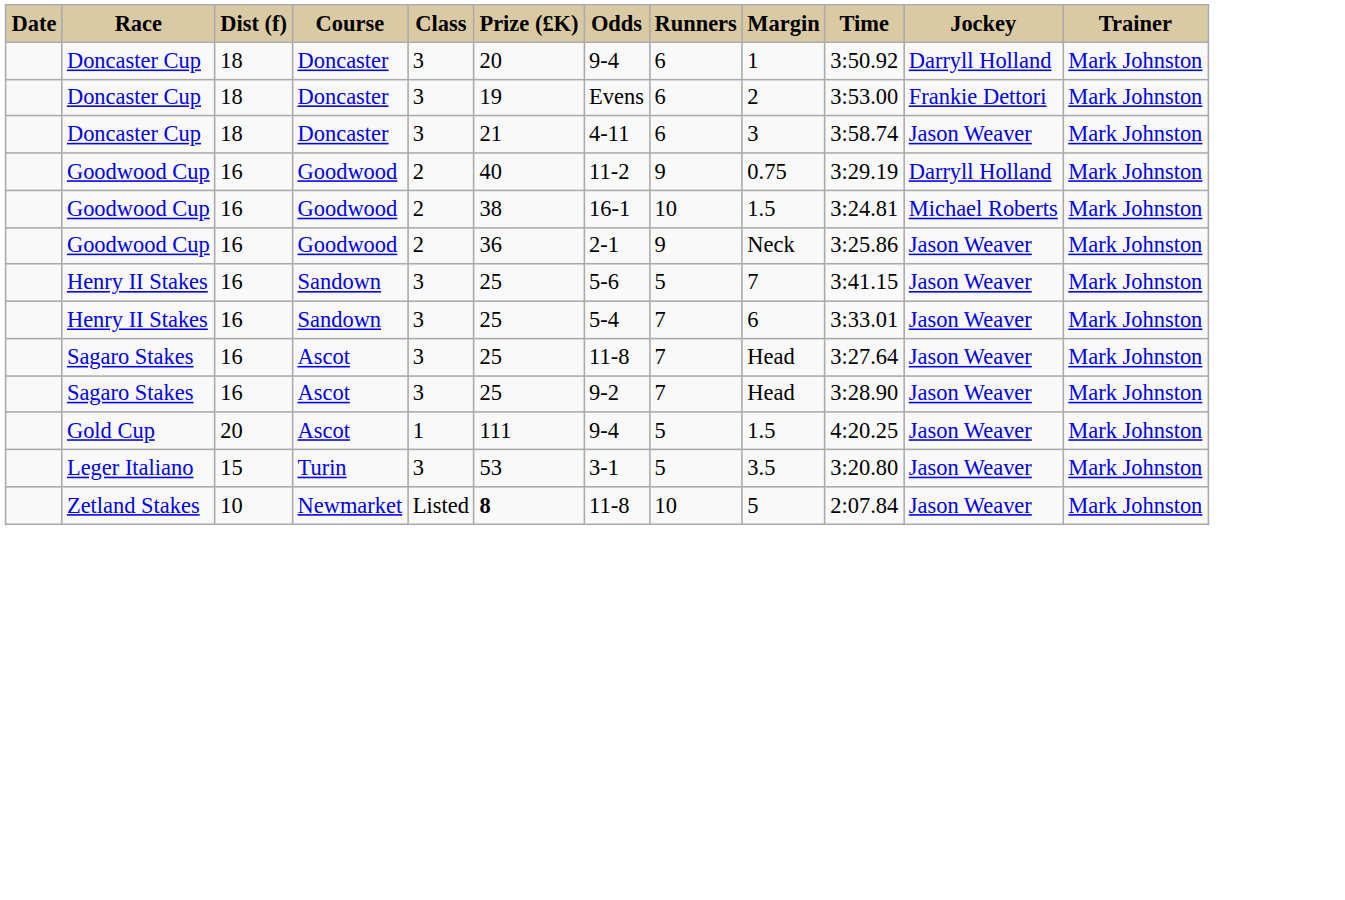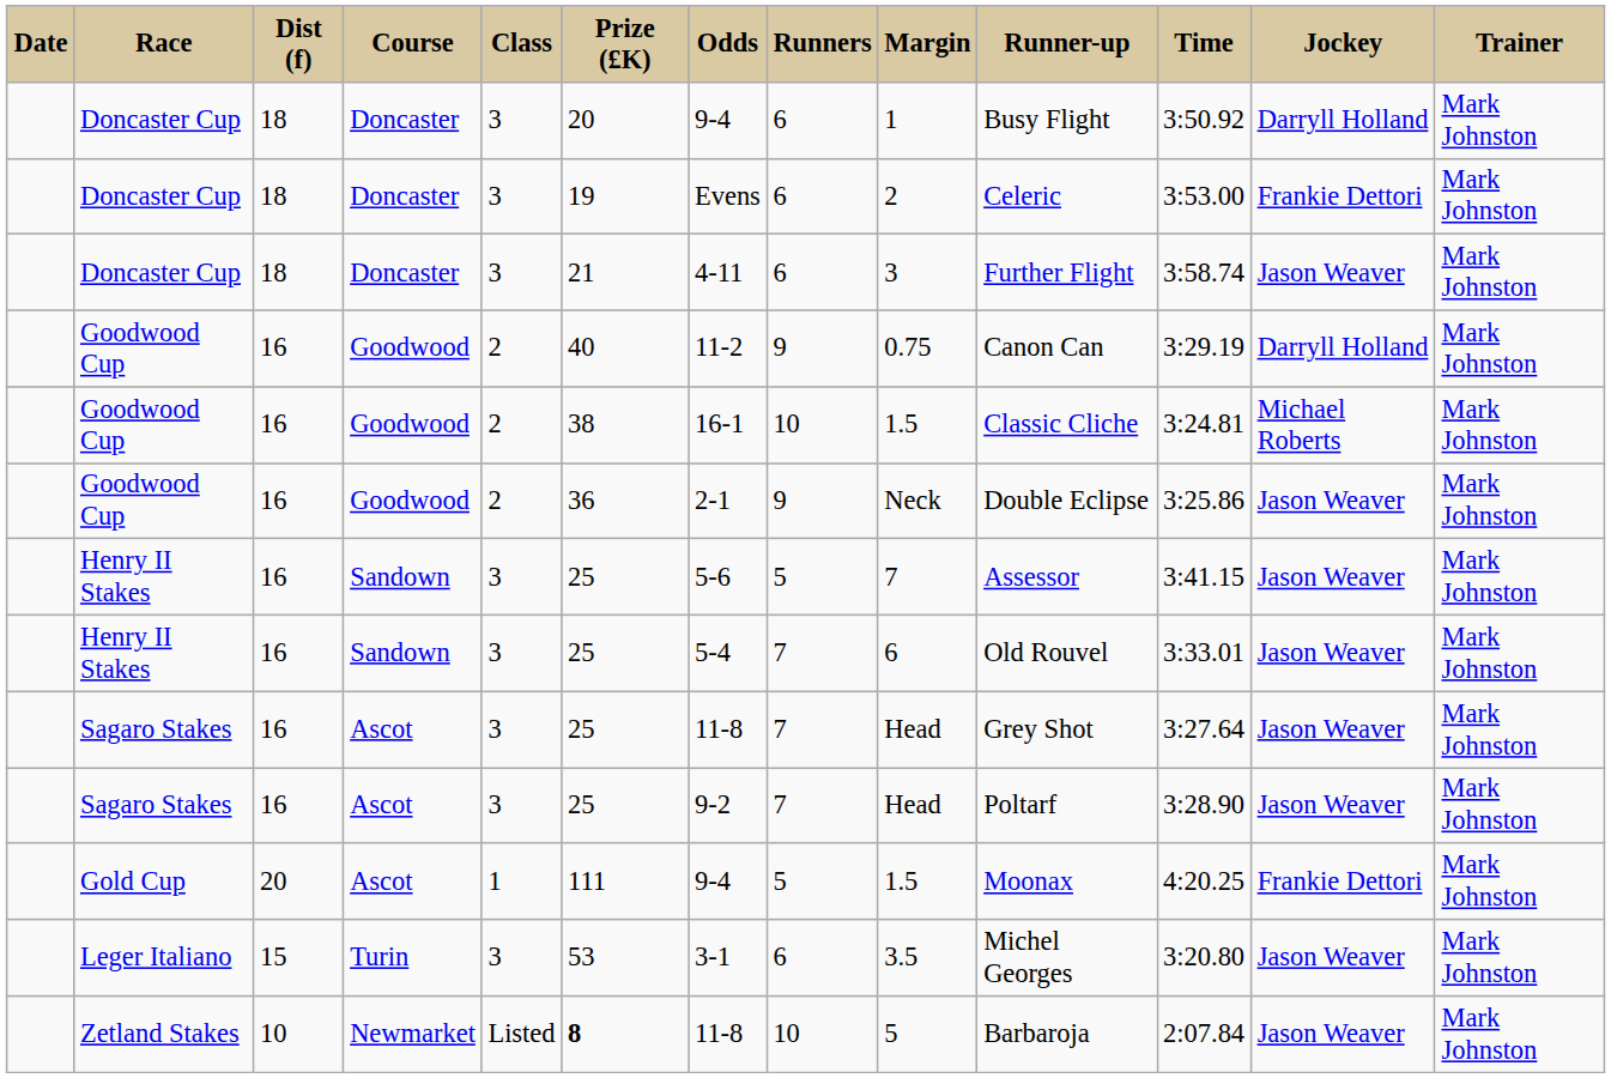 <table class = "wikitable sortable" | border="1" cellpadding="1" style="text-align:centre; margin-left:1em; float:centre; border-collapse: collapse; font-size:90%">
 <tr style="background:#dacaa4; text-align:center;">
 <th style="background:#dacaa4;">Date</th>
 <th style="background:#dacaa4;">Race</th>
 <th style="background:#dacaa4;">Dist (f)</th>
 <th style="background:#dacaa4;">Course</th>
 <th style="background:#dacaa4;">Class</th>
 <th style="background:#dacaa4;">Prize (£K)</th>
 <th style="background:#dacaa4;">Odds</th>
 <th style="background:#dacaa4;">Runners</th>
 <th style="background:#dacaa4;">Margin</th>
+<th style="background:#dacaa4;">Runner-up</th>
 <th style="background:#dacaa4;">Time</th>
 <th style="background:#dacaa4;">Jockey</th>
 <th style="background:#dacaa4;">Trainer</th>
 </tr>
 <tr>
 <td></td>
 <td><a href='#'>Doncaster Cup</a></td>
 <td>18</td>
 <td><a href='#'>Doncaster</a></td>
 <td>3</td>
 <td>20</td>
 <td>9-4</td>
 <td>6</td>
 <td>1</td>
+<td>Busy Flight</td>
 <td>3:50.92</td>
 <td><a href='#'>Darryll Holland</a></td>
 <td><a href='#'>Mark Johnston</a></td>
 </tr>
 <tr>
 <td></td>
 <td><a href='#'>Doncaster Cup</a></td>
 <td>18</td>
 <td><a href='#'>Doncaster</a></td>
 <td>3</td>
 <td>19</td>
 <td>Evens</td>
 <td>6</td>
 <td>2</td>
+<td><a href='#'>Celeric</a></td>
 <td>3:53.00</td>
 <td><a href='#'>Frankie Dettori</a></td>
 <td><a href='#'>Mark Johnston</a></td>
 </tr>
 <tr>
 <td></td>
 <td><a href='#'>Doncaster Cup</a></td>
 <td>18</td>
 <td><a href='#'>Doncaster</a></td>
 <td>3</td>
 <td>21</td>
 <td>4-11</td>
 <td>6</td>
 <td>3</td>
+<td><a href='#'>Further Flight</a></td>
 <td>3:58.74</td>
 <td><a href='#'>Jason Weaver</a></td>
 <td><a href='#'>Mark Johnston</a></td>
 </tr>
 <tr>
 <td></td>
 <td><a href='#'>Goodwood Cup</a></td>
 <td>16</td>
 <td><a href='#'>Goodwood</a></td>
 <td>2</td>
 <td>40</td>
 <td>11-2</td>
 <td>9</td>
 <td>0.75</td>
+<td>Canon Can</td>
 <td>3:29.19</td>
 <td><a href='#'>Darryll Holland</a></td>
 <td><a href='#'>Mark Johnston</a></td>
 </tr>
 <tr>
 <td></td>
 <td><a href='#'>Goodwood Cup</a></td>
 <td>16</td>
 <td><a href='#'>Goodwood</a></td>
 <td>2</td>
 <td>38</td>
 <td>16-1</td>
 <td>10</td>
 <td>1.5</td>
+<td><a href='#'>Classic Cliche</a></td>
 <td>3:24.81</td>
 <td><a href='#'>Michael Roberts</a></td>
 <td><a href='#'>Mark Johnston</a></td>
 </tr>
 <tr>
 <td></td>
 <td><a href='#'>Goodwood Cup</a></td>
 <td>16</td>
 <td><a href='#'>Goodwood</a></td>
 <td>2</td>
 <td>36</td>
 <td>2-1</td>
 <td>9</td>
 <td>Neck</td>
+<td>Double Eclipse</td>
 <td>3:25.86</td>
 <td><a href='#'>Jason Weaver</a></td>
 <td><a href='#'>Mark Johnston</a></td>
 </tr>
 <tr>
 <td></td>
 <td><a href='#'>Henry II Stakes</a></td>
 <td>16</td>
 <td><a href='#'>Sandown</a></td>
 <td>3</td>
 <td>25</td>
 <td>5-6</td>
 <td>5</td>
 <td>7</td>
+<td><a href='#'>Assessor</a></td>
 <td>3:41.15</td>
 <td><a href='#'>Jason Weaver</a></td>
 <td><a href='#'>Mark Johnston</a></td>
 </tr>
 <tr>
 <td></td>
 <td><a href='#'>Henry II Stakes</a></td>
 <td>16</td>
 <td><a href='#'>Sandown</a></td>
 <td>3</td>
 <td>25</td>
 <td>5-4</td>
 <td>7</td>
 <td>6</td>
+<td>Old Rouvel</td>
 <td>3:33.01</td>
 <td><a href='#'>Jason Weaver</a></td>
 <td><a href='#'>Mark Johnston</a></td>
 </tr>
 <tr>
 <td></td>
 <td><a href='#'>Sagaro Stakes</a></td>
 <td>16</td>
 <td><a href='#'>Ascot</a></td>
 <td>3</td>
 <td>25</td>
 <td>11-8</td>
 <td>7</td>
 <td>Head</td>
+<td>Grey Shot</td>
 <td>3:27.64</td>
 <td><a href='#'>Jason Weaver</a></td>
 <td><a href='#'>Mark Johnston</a></td>
 </tr>
 <tr>
 <td></td>
 <td><a href='#'>Sagaro Stakes</a></td>
 <td>16</td>
 <td><a href='#'>Ascot</a></td>
 <td>3</td>
 <td>25</td>
 <td>9-2</td>
 <td>7</td>
 <td>Head</td>
+<td>Poltarf</td>
 <td>3:28.90</td>
 <td><a href='#'>Jason Weaver</a></td>
 <td><a href='#'>Mark Johnston</a></td>
 </tr>
 <tr>
 <td></td>
 <td><a href='#'>Gold Cup</a></td>
 <td>20</td>
 <td><a href='#'>Ascot</a></td>
 <td>1</td>
 <td>111</td>
 <td>9-4</td>
 <td>5</td>
 <td>1.5</td>
+<td><a href='#'>Moonax</a></td>
 <td>4:20.25</td>
-<td><a href='#'>Jason Weaver</a></td>
+<td><a href='#'>Frankie Dettori</a></td>
 <td><a href='#'>Mark Johnston</a></td>
 </tr>
 <tr>
 <td></td>
 <td><a href='#'>Leger Italiano</a></td>
 <td>15</td>
 <td><a href='#'>Turin</a></td>
 <td>3</td>
 <td>53</td>
 <td>3-1</td>
-<td>5</td>
+<td>6</td>
 <td>3.5</td>
+<td>Michel Georges</td>
 <td>3:20.80</td>
 <td><a href='#'>Jason Weaver</a></td>
 <td><a href='#'>Mark Johnston</a></td>
 </tr>
 <tr>
 <td></td>
 <td><a href='#'>Zetland Stakes</a></td>
 <td>10</td>
 <td><a href='#'>Newmarket</a></td>
 <td>Listed</td>
 <td><strong>8</strong></td>
 <td>11-8</td>
 <td>10</td>
 <td>5</td>
+<td>Barbaroja</td>
 <td>2:07.84</td>
 <td><a href='#'>Jason Weaver</a></td>
 <td><a href='#'>Mark Johnston</a></td>
 </tr>
 </table>
